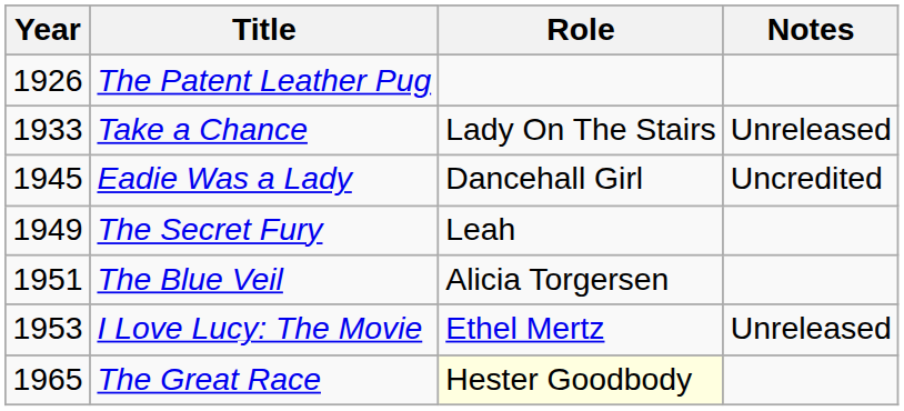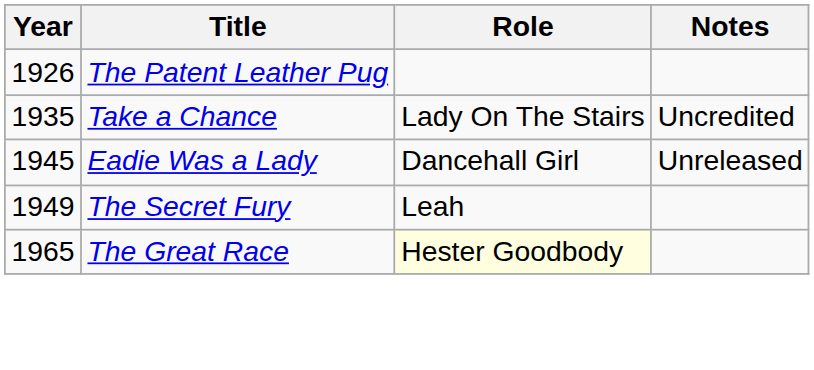 <table class="wikitable">
 <tr>
 <th>Year</th>
 <th>Title</th>
 <th>Role</th>
 <th>Notes</th>
 </tr>
 <tr>
 <td>1926</td>
 <td><em><a href='#'>The Patent Leather Pug</a></em></td>
 <td></td>
 <td></td>
 </tr>
 <tr>
-<td>1933</td>
+<td>1935</td>
 <td><em><a href='#'>Take a Chance</a></em></td>
 <td>Lady On The Stairs</td>
-<td>Unreleased</td>
+<td>Uncredited</td>
 </tr>
 <tr>
 <td>1945</td>
 <td><em><a href='#'>Eadie Was a Lady</a></em></td>
 <td>Dancehall Girl</td>
-<td>Uncredited</td>
+<td>Unreleased</td>
 </tr>
 <tr>
 <td>1949</td>
 <td><em><a href='#'>The Secret Fury</a></em></td>
 <td>Leah</td>
 <td></td>
 </tr>
 <tr>
-<td>1951</td>
-<td><em><a href='#'>The Blue Veil</a></em></td>
-<td>Alicia Torgersen</td>
-<td></td>
-</tr>
-<tr>
-<td>1953</td>
-<td><em><a href='#'>I Love Lucy: The Movie</a></em></td>
-<td><a href='#'>Ethel Mertz</a></td>
-<td>Unreleased</td>
-</tr>
-<tr>
 <td>1965</td>
 <td><em><a href='#'>The Great Race</a></em></td>
 <td style="background: lightyellow;">Hester Goodbody</td>
 <td></td>
 </tr>
 </table>
